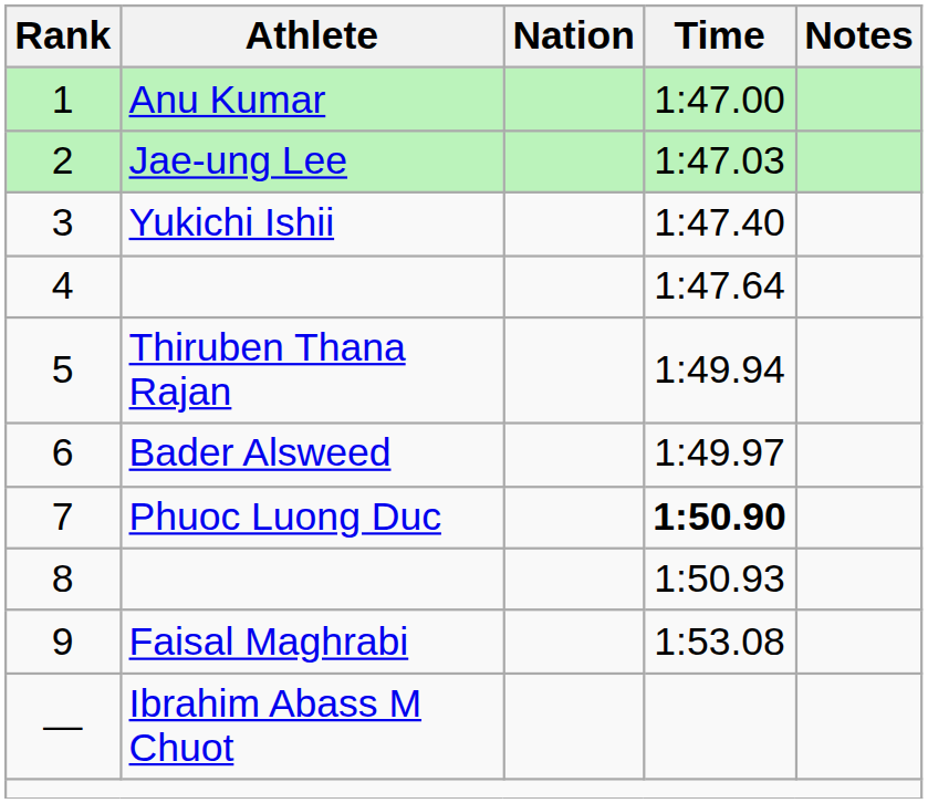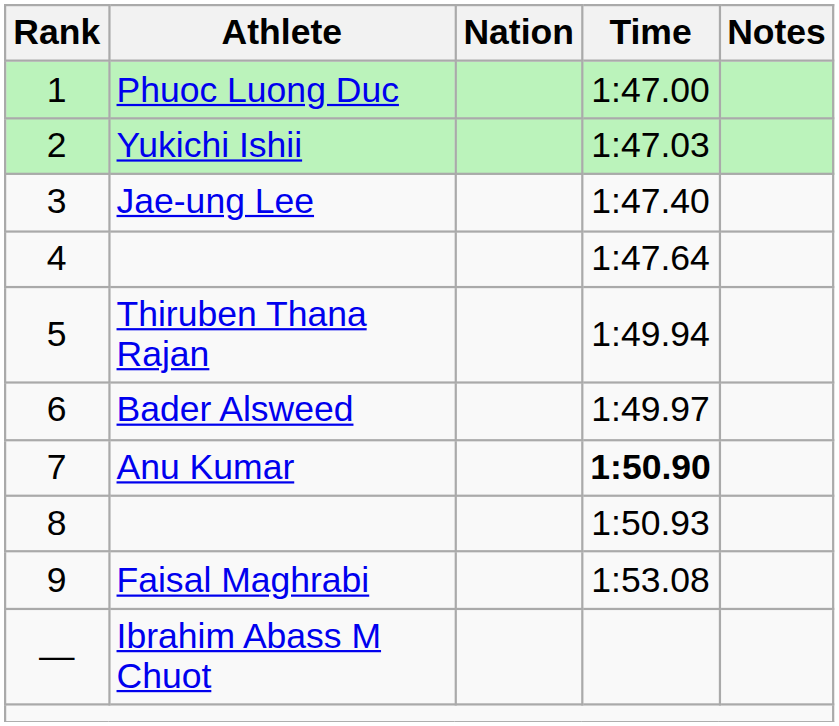 <table class="wikitable sortable" style="text-align:center;width: 60%;">
 <tr>
 <th scope="col" style="width: 10px;">Rank</th>
 <th scope="col">Athlete</th>
 <th scope="col">Nation</th>
 <th scope="col">Time</th>
 <th scope="col">Notes</th>
 </tr>
 <tr bgcolor=bbf3bb>
 <td>1</td>
-<td align="left"><a href='#'>Anu Kumar</a></td>
+<td align="left"><a href='#'>Phuoc Luong Duc</a></td>
 <td align="left"></td>
 <td>1:47.00</td>
 <td></td>
 </tr>
 <tr bgcolor=bbf3bb>
 <td>2</td>
-<td align="left"><a href='#'>Jae-ung Lee</a></td>
+<td align="left"><a href='#'>Yukichi Ishii</a></td>
 <td align="left"></td>
 <td>1:47.03</td>
 <td></td>
 </tr>
 <tr>
 <td>3</td>
-<td align="left"><a href='#'>Yukichi Ishii</a></td>
+<td align="left"><a href='#'>Jae-ung Lee</a></td>
 <td align="left"></td>
 <td>1:47.40</td>
 <td></td>
 </tr>
 <tr>
 <td>4</td>
 <td align="left"></td>
 <td align="left"></td>
 <td>1:47.64</td>
 <td></td>
 </tr>
 <tr>
 <td>5</td>
 <td align="left"><a href='#'>Thiruben Thana Rajan</a></td>
 <td align="left"></td>
 <td>1:49.94</td>
 <td></td>
 </tr>
 <tr>
 <td>6</td>
 <td align="left"><a href='#'>Bader Alsweed</a></td>
 <td align="left"></td>
 <td>1:49.97</td>
 <td></td>
 </tr>
 <tr>
 <td>7</td>
-<td align="left"><a href='#'>Phuoc Luong Duc</a></td>
+<td align="left"><a href='#'>Anu Kumar</a></td>
 <td align="left"></td>
 <td><strong>1:50.90</strong></td>
 <td></td>
 </tr>
 <tr>
 <td>8</td>
 <td align="left"></td>
 <td align="left"></td>
 <td>1:50.93</td>
 <td></td>
 </tr>
 <tr>
 <td>9</td>
 <td align="left"><a href='#'>Faisal Maghrabi</a></td>
 <td align="left"></td>
 <td>1:53.08</td>
 <td></td>
 </tr>
 <tr>
 <td>—</td>
 <td align="left"><a href='#'>Ibrahim Abass M Chuot</a></td>
 <td align="left"></td>
 <td></td>
 <td></td>
 </tr>
 <tr class="sortbottom">
 <td colspan="5"></td>
 </tr>
 </table>
